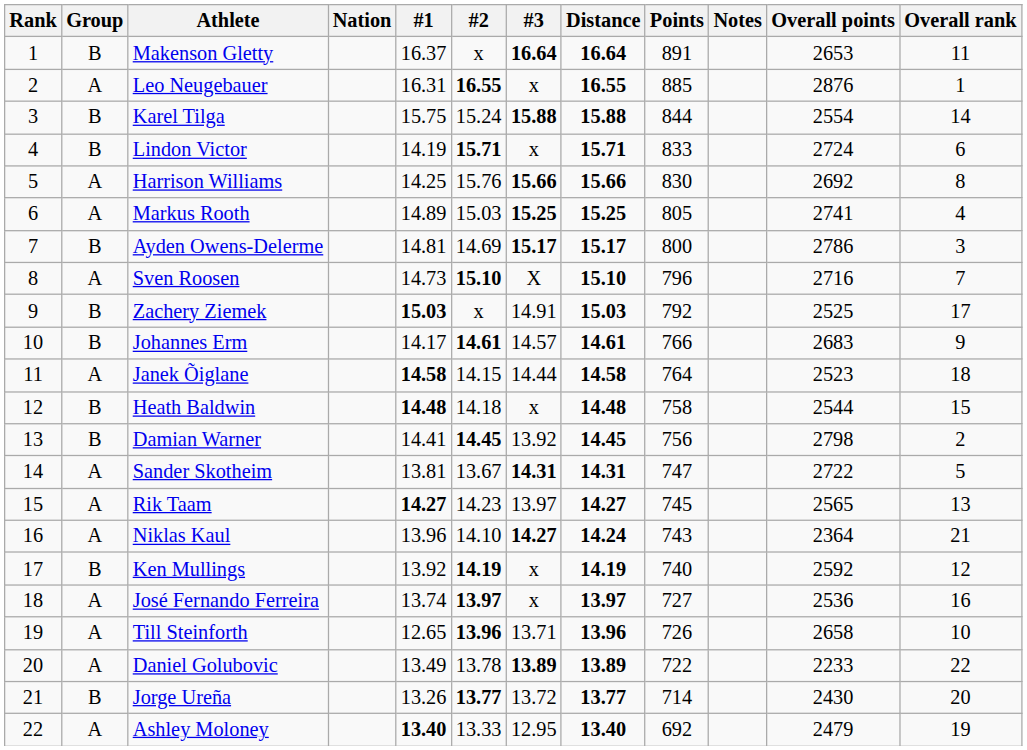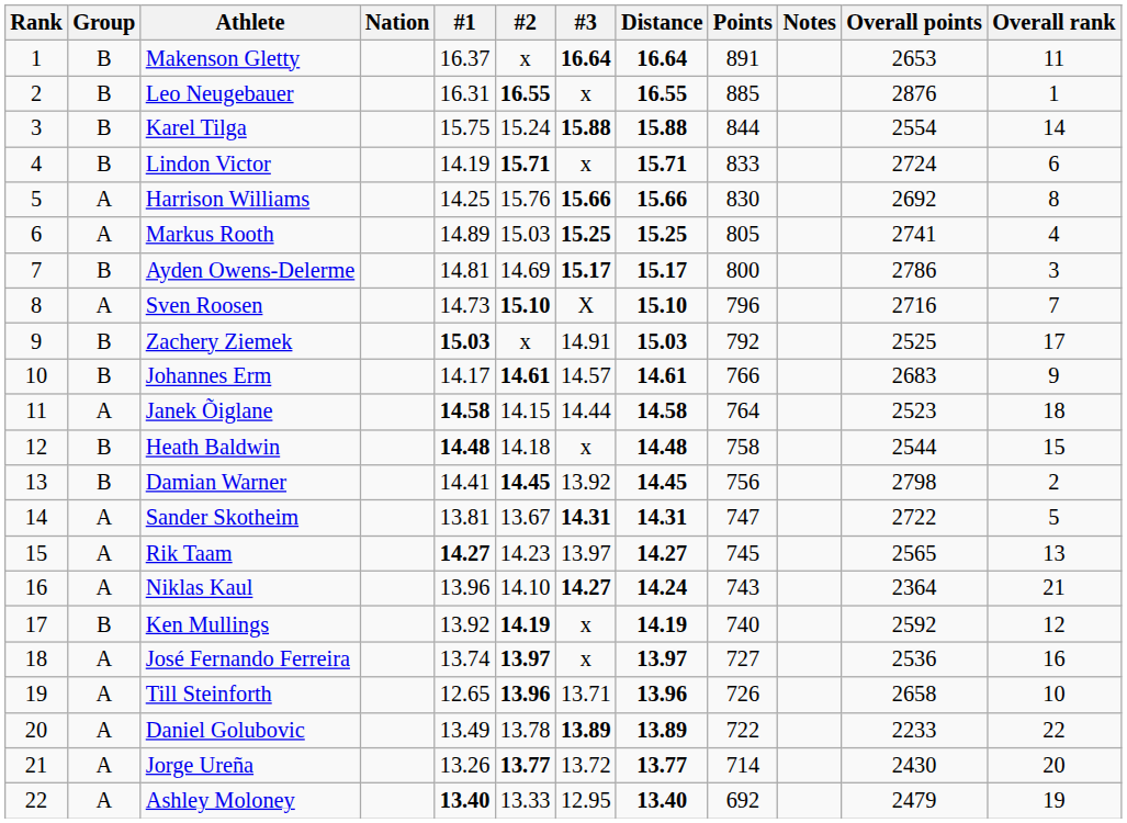 <table class="wikitable sortable" style="text-align:center">
 <tr>
 <th>Rank</th>
 <th>Group</th>
 <th>Athlete</th>
 <th>Nation</th>
 <th>#1</th>
 <th>#2</th>
 <th>#3</th>
 <th>Distance</th>
 <th>Points</th>
 <th>Notes</th>
 <th>Overall points</th>
 <th>Overall rank</th>
 </tr>
 <tr>
 <td>1</td>
 <td>B</td>
 <td align="left"><a href='#'>Makenson Gletty</a></td>
 <td align="left"></td>
 <td>16.37</td>
 <td>x</td>
 <td><strong>16.64</strong></td>
 <td><strong>16.64</strong></td>
 <td>891</td>
 <td></td>
 <td>2653</td>
 <td>11</td>
 </tr>
 <tr>
 <td>2</td>
-<td>A</td>
+<td>B</td>
 <td align="left"><a href='#'>Leo Neugebauer</a></td>
 <td align="left"></td>
 <td>16.31</td>
 <td><strong>16.55</strong></td>
 <td>x</td>
 <td><strong>16.55</strong></td>
 <td>885</td>
 <td></td>
 <td>2876</td>
 <td>1</td>
 </tr>
 <tr>
 <td>3</td>
 <td>B</td>
 <td align="left"><a href='#'>Karel Tilga</a></td>
 <td align="left"></td>
 <td>15.75</td>
 <td>15.24</td>
 <td><strong>15.88</strong></td>
 <td><strong>15.88</strong></td>
 <td>844</td>
 <td></td>
 <td>2554</td>
 <td>14</td>
 </tr>
 <tr>
 <td>4</td>
 <td>B</td>
 <td align="left"><a href='#'>Lindon Victor</a></td>
 <td align="left"></td>
 <td>14.19</td>
 <td><strong>15.71</strong></td>
 <td>x</td>
 <td><strong>15.71</strong></td>
 <td>833</td>
 <td></td>
 <td>2724</td>
 <td>6</td>
 </tr>
 <tr>
 <td>5</td>
 <td>A</td>
 <td align="left"><a href='#'>Harrison Williams</a></td>
 <td align="left"></td>
 <td>14.25</td>
 <td>15.76</td>
 <td><strong>15.66</strong></td>
 <td><strong>15.66</strong></td>
 <td>830</td>
 <td></td>
 <td>2692</td>
 <td>8</td>
 </tr>
 <tr>
 <td>6</td>
 <td>A</td>
 <td align="left"><a href='#'>Markus Rooth</a></td>
 <td align="left"></td>
 <td>14.89</td>
 <td>15.03</td>
 <td><strong>15.25</strong></td>
 <td><strong>15.25</strong></td>
 <td>805</td>
 <td></td>
 <td>2741</td>
 <td>4</td>
 </tr>
 <tr>
 <td>7</td>
 <td>B</td>
 <td align="left"><a href='#'>Ayden Owens-Delerme</a></td>
 <td align="left"></td>
 <td>14.81</td>
 <td>14.69</td>
 <td><strong>15.17</strong></td>
 <td><strong>15.17</strong></td>
 <td>800</td>
 <td></td>
 <td>2786</td>
 <td>3</td>
 </tr>
 <tr>
 <td>8</td>
 <td>A</td>
 <td align="left"><a href='#'>Sven Roosen</a></td>
 <td align="left"></td>
 <td>14.73</td>
 <td><strong>15.10</strong></td>
 <td>X</td>
 <td><strong>15.10</strong></td>
 <td>796</td>
 <td></td>
 <td>2716</td>
 <td>7</td>
 </tr>
 <tr>
 <td>9</td>
 <td>B</td>
 <td align="left"><a href='#'>Zachery Ziemek</a></td>
 <td align="left"></td>
 <td><strong>15.03</strong></td>
 <td>x</td>
 <td>14.91</td>
 <td><strong>15.03</strong></td>
 <td>792</td>
 <td></td>
 <td>2525</td>
 <td>17</td>
 </tr>
 <tr>
 <td>10</td>
 <td>B</td>
 <td align="left"><a href='#'>Johannes Erm</a></td>
 <td align="left"></td>
 <td>14.17</td>
 <td><strong>14.61</strong></td>
 <td>14.57</td>
 <td><strong>14.61</strong></td>
 <td>766</td>
 <td></td>
 <td>2683</td>
 <td>9</td>
 </tr>
 <tr>
 <td>11</td>
 <td>A</td>
 <td align="left"><a href='#'>Janek Õiglane</a></td>
 <td align="left"></td>
 <td><strong>14.58</strong></td>
 <td>14.15</td>
 <td>14.44</td>
 <td><strong>14.58</strong></td>
 <td>764</td>
 <td></td>
 <td>2523</td>
 <td>18</td>
 </tr>
 <tr>
 <td>12</td>
 <td>B</td>
 <td align="left"><a href='#'>Heath Baldwin</a></td>
 <td align="left"></td>
 <td><strong>14.48</strong></td>
 <td>14.18</td>
 <td>x</td>
 <td><strong>14.48</strong></td>
 <td>758</td>
 <td></td>
 <td>2544</td>
 <td>15</td>
 </tr>
 <tr>
 <td>13</td>
 <td>B</td>
 <td align="left"><a href='#'>Damian Warner</a></td>
 <td align="left"></td>
 <td>14.41</td>
 <td><strong>14.45</strong></td>
 <td>13.92</td>
 <td><strong>14.45</strong></td>
 <td>756</td>
 <td></td>
 <td>2798</td>
 <td>2</td>
 </tr>
 <tr>
 <td>14</td>
 <td>A</td>
 <td align="left"><a href='#'>Sander Skotheim</a></td>
 <td align="left"></td>
 <td>13.81</td>
 <td>13.67</td>
 <td><strong>14.31</strong></td>
 <td><strong>14.31</strong></td>
 <td>747</td>
 <td></td>
 <td>2722</td>
 <td>5</td>
 </tr>
 <tr>
 <td>15</td>
 <td>A</td>
 <td align="left"><a href='#'>Rik Taam</a></td>
 <td align="left"></td>
 <td><strong>14.27</strong></td>
 <td>14.23</td>
 <td>13.97</td>
 <td><strong>14.27</strong></td>
 <td>745</td>
 <td></td>
 <td>2565</td>
 <td>13</td>
 </tr>
 <tr>
 <td>16</td>
 <td>A</td>
 <td align="left"><a href='#'>Niklas Kaul</a></td>
 <td align="left"></td>
 <td>13.96</td>
 <td>14.10</td>
 <td><strong>14.27</strong></td>
 <td><strong>14.24</strong></td>
 <td>743</td>
 <td></td>
 <td>2364</td>
 <td>21</td>
 </tr>
 <tr>
 <td>17</td>
 <td>B</td>
 <td align="left"><a href='#'>Ken Mullings</a></td>
 <td align="left"></td>
 <td>13.92</td>
 <td><strong>14.19</strong></td>
 <td>x</td>
 <td><strong>14.19</strong></td>
 <td>740</td>
 <td></td>
 <td>2592</td>
 <td>12</td>
 </tr>
 <tr>
 <td>18</td>
 <td>A</td>
 <td align="left"><a href='#'>José Fernando Ferreira</a></td>
 <td align="left"></td>
 <td>13.74</td>
 <td><strong>13.97</strong></td>
 <td>x</td>
 <td><strong>13.97</strong></td>
 <td>727</td>
 <td></td>
 <td>2536</td>
 <td>16</td>
 </tr>
 <tr>
 <td>19</td>
 <td>A</td>
 <td align="left"><a href='#'>Till Steinforth</a></td>
 <td align="left"></td>
 <td>12.65</td>
 <td><strong>13.96</strong></td>
 <td>13.71</td>
 <td><strong>13.96</strong></td>
 <td>726</td>
 <td></td>
 <td>2658</td>
 <td>10</td>
 </tr>
 <tr>
 <td>20</td>
 <td>A</td>
 <td align="left"><a href='#'>Daniel Golubovic</a></td>
 <td align="left"></td>
 <td>13.49</td>
 <td>13.78</td>
 <td><strong>13.89</strong></td>
 <td><strong>13.89</strong></td>
 <td>722</td>
 <td></td>
 <td>2233</td>
 <td>22</td>
 </tr>
 <tr>
 <td>21</td>
-<td>B</td>
+<td>A</td>
 <td align="left"><a href='#'>Jorge Ureña</a></td>
 <td align="left"></td>
 <td>13.26</td>
 <td><strong>13.77</strong></td>
 <td>13.72</td>
 <td><strong>13.77</strong></td>
 <td>714</td>
 <td></td>
 <td>2430</td>
 <td>20</td>
 </tr>
 <tr>
 <td>22</td>
 <td>A</td>
 <td align="left"><a href='#'>Ashley Moloney</a></td>
 <td align="left"></td>
 <td><strong>13.40</strong></td>
 <td>13.33</td>
 <td>12.95</td>
 <td><strong>13.40</strong></td>
 <td>692</td>
 <td></td>
 <td>2479</td>
 <td>19</td>
 </tr>
 </table>
